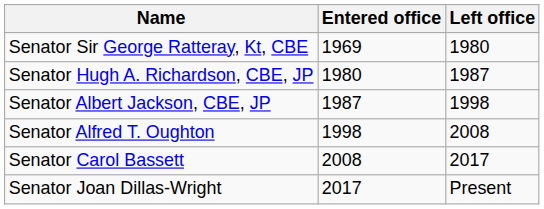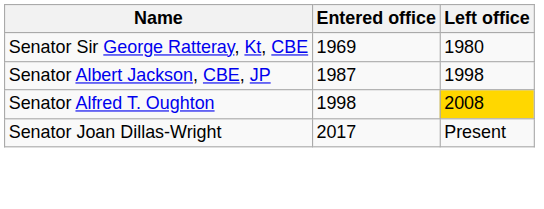 <table class="wikitable">
 <tr>
 <th>Name</th>
 <th>Entered office</th>
 <th>Left office</th>
 </tr>
 <tr>
 <td>Senator Sir <a href='#'>George Ratteray</a>, <a href='#'>Kt</a>, <a href='#'>CBE</a></td>
 <td>1969</td>
 <td>1980</td>
 </tr>
 <tr>
-<td>Senator <a href='#'>Hugh A. Richardson</a>, <a href='#'>CBE</a>, <a href='#'>JP</a></td>
-<td>1980</td>
-<td>1987</td>
-</tr>
-<tr>
 <td>Senator <a href='#'>Albert Jackson</a>, <a href='#'>CBE</a>, <a href='#'>JP</a></td>
 <td>1987</td>
 <td>1998</td>
 </tr>
 <tr>
 <td>Senator <a href='#'>Alfred T. Oughton</a></td>
 <td>1998</td>
-<td>2008</td>
-</tr>
-<tr>
-<td>Senator <a href='#'>Carol Bassett</a></td>
-<td>2008</td>
-<td>2017</td>
+<td style="background: gold;">2008</td>
 </tr>
 <tr>
 <td>Senator Joan Dillas-Wright</td>
 <td>2017</td>
 <td>Present</td>
 </tr>
 </table>
